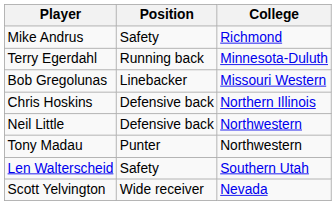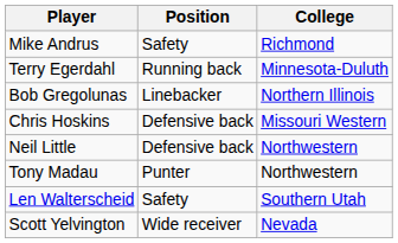 <table class="wikitable">
 <tr>
 <th>Player</th>
 <th>Position</th>
 <th>College</th>
 </tr>
 <tr>
 <td>Mike Andrus</td>
 <td>Safety</td>
 <td><a href='#'>Richmond</a></td>
 </tr>
 <tr>
 <td>Terry Egerdahl</td>
 <td>Running back</td>
 <td><a href='#'>Minnesota-Duluth</a></td>
 </tr>
 <tr>
 <td>Bob Gregolunas</td>
 <td>Linebacker</td>
-<td><a href='#'>Missouri Western</a></td>
+<td><a href='#'>Northern Illinois</a></td>
 </tr>
 <tr>
 <td>Chris Hoskins</td>
 <td>Defensive back</td>
-<td><a href='#'>Northern Illinois</a></td>
+<td><a href='#'>Missouri Western</a></td>
 </tr>
 <tr>
 <td>Neil Little</td>
 <td>Defensive back</td>
 <td><a href='#'>Northwestern</a></td>
 </tr>
 <tr>
 <td>Tony Madau</td>
 <td>Punter</td>
 <td>Northwestern</td>
 </tr>
 <tr>
 <td><a href='#'>Len Walterscheid</a></td>
 <td>Safety</td>
 <td><a href='#'>Southern Utah</a></td>
 </tr>
 <tr>
 <td>Scott Yelvington</td>
 <td>Wide receiver</td>
 <td><a href='#'>Nevada</a></td>
 </tr>
 </table>
